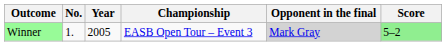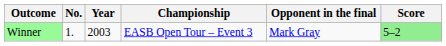 <table class="sortable wikitable">
 <tr>
 <th width="80">Outcome</th>
 <th width="20">No.</th>
 <th width="50">Year</th>
 <th width="250">Championship</th>
 <th width="200">Opponent in the final</th>
 <th width="100">Score</th>
 </tr>
 <tr>
 <td style="background:#98FB98">Winner</td>
 <td>1.</td>
-<td>2005</td>
+<td>2003</td>
 <td><a href='#'>EASB Open Tour – Event 3</a></td>
-<td style="background: lightgrey;"> <a href='#'>Mark Gray</a></td>
+<td> <a href='#'>Mark Gray</a></td>
 <td style="background: lightgreen;">5–2</td>
 </tr>
 </table>
